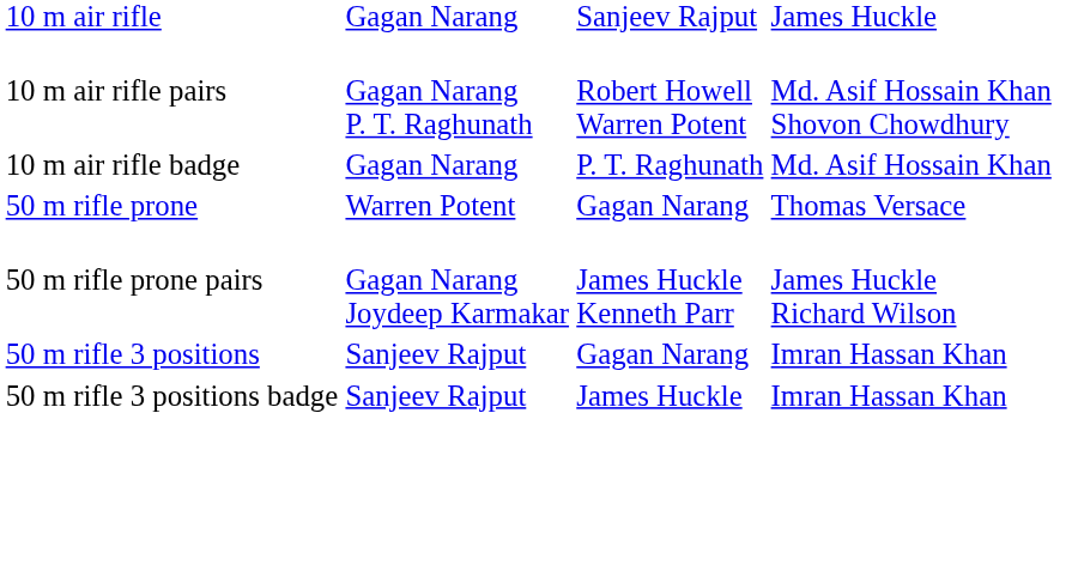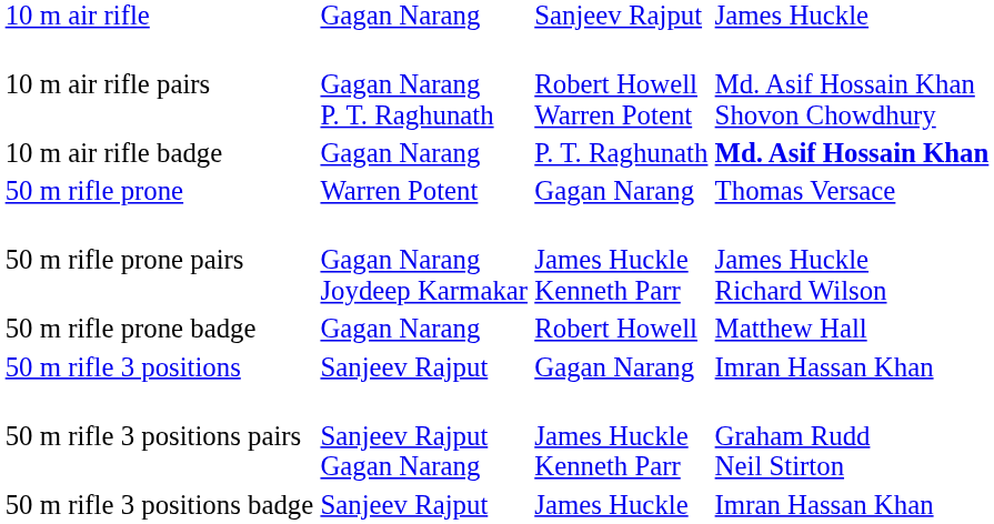 <table>
 <tr>
 <td><a href='#'>10 m air rifle</a></td>
 <td><a href='#'>Gagan Narang</a><br></td>
 <td><a href='#'>Sanjeev Rajput</a><br></td>
 <td><a href='#'>James Huckle</a><br></td>
 </tr>
 <tr>
 <td>10 m air rifle pairs</td>
 <td><br><a href='#'>Gagan Narang</a><br><a href='#'>P. T. Raghunath</a></td>
 <td><br><a href='#'>Robert Howell</a><br><a href='#'>Warren Potent</a></td>
 <td><br><a href='#'>Md. Asif Hossain Khan</a><br><a href='#'>Shovon Chowdhury</a></td>
 </tr>
 <tr>
 <td>10 m air rifle badge</td>
 <td><a href='#'>Gagan Narang</a><br></td>
 <td><a href='#'>P. T. Raghunath</a><br></td>
-<td><a href='#'>Md. Asif Hossain Khan</a><br></td>
+<td><strong><a href='#'>Md. Asif Hossain Khan</a><br></strong></td>
 </tr>
 <tr>
 <td><a href='#'>50 m rifle prone</a></td>
 <td><a href='#'>Warren Potent</a><br></td>
 <td><a href='#'>Gagan Narang</a><br></td>
 <td><a href='#'>Thomas Versace</a><br></td>
 </tr>
 <tr>
 <td>50 m rifle prone pairs</td>
 <td><br><a href='#'>Gagan Narang</a><br><a href='#'>Joydeep Karmakar</a></td>
 <td><br><a href='#'>James Huckle</a><br><a href='#'>Kenneth Parr</a></td>
 <td><br><a href='#'>James Huckle</a><br><a href='#'>Richard Wilson</a></td>
 </tr>
 <tr>
+<td>50 m rifle prone badge</td>
+<td><a href='#'>Gagan Narang</a><br></td>
+<td><a href='#'>Robert Howell</a><br></td>
+<td><a href='#'>Matthew Hall</a><br></td>
+</tr>
+<tr>
 <td><a href='#'>50 m rifle 3 positions</a></td>
 <td><a href='#'>Sanjeev Rajput</a><br></td>
 <td><a href='#'>Gagan Narang</a><br></td>
 <td><a href='#'>Imran Hassan Khan</a><br></td>
+</tr>
+<tr>
+<td>50 m rifle 3 positions pairs</td>
+<td><br><a href='#'>Sanjeev Rajput</a><br><a href='#'>Gagan Narang</a></td>
+<td><br><a href='#'>James Huckle</a><br><a href='#'>Kenneth Parr</a></td>
+<td><br><a href='#'>Graham Rudd</a><br><a href='#'>Neil Stirton</a></td>
 </tr>
 <tr>
 <td>50 m rifle 3 positions badge</td>
 <td><a href='#'>Sanjeev Rajput</a><br></td>
 <td><a href='#'>James Huckle</a><br></td>
 <td><a href='#'>Imran Hassan Khan</a><br></td>
 </tr>
 </table>
